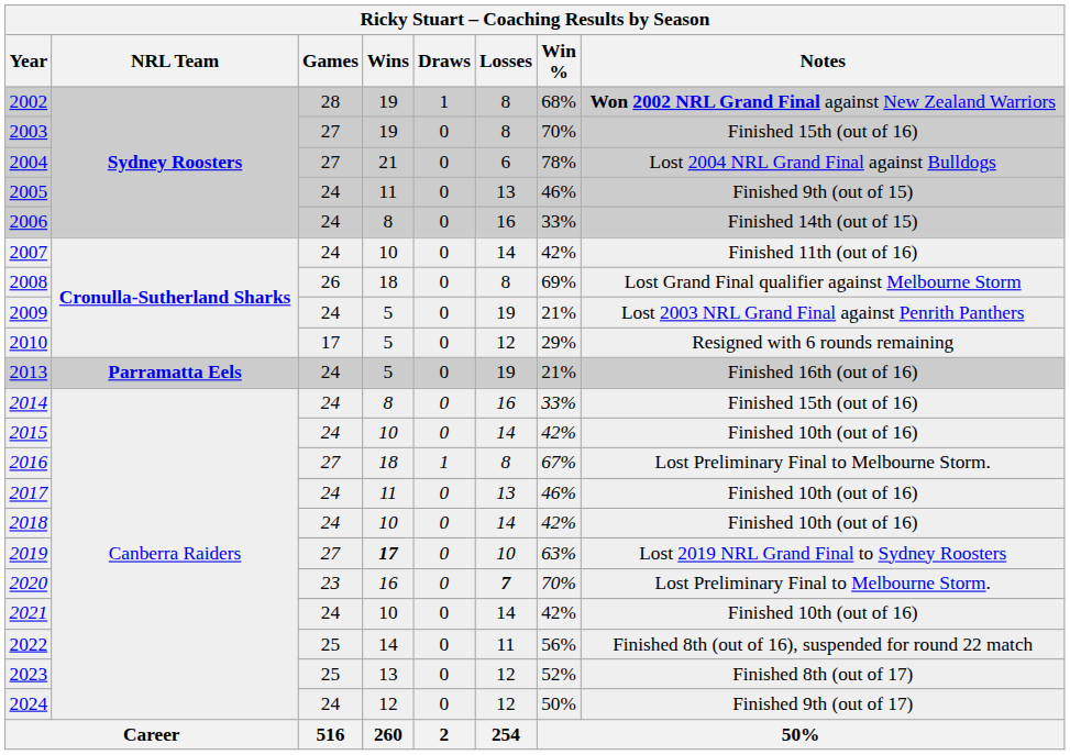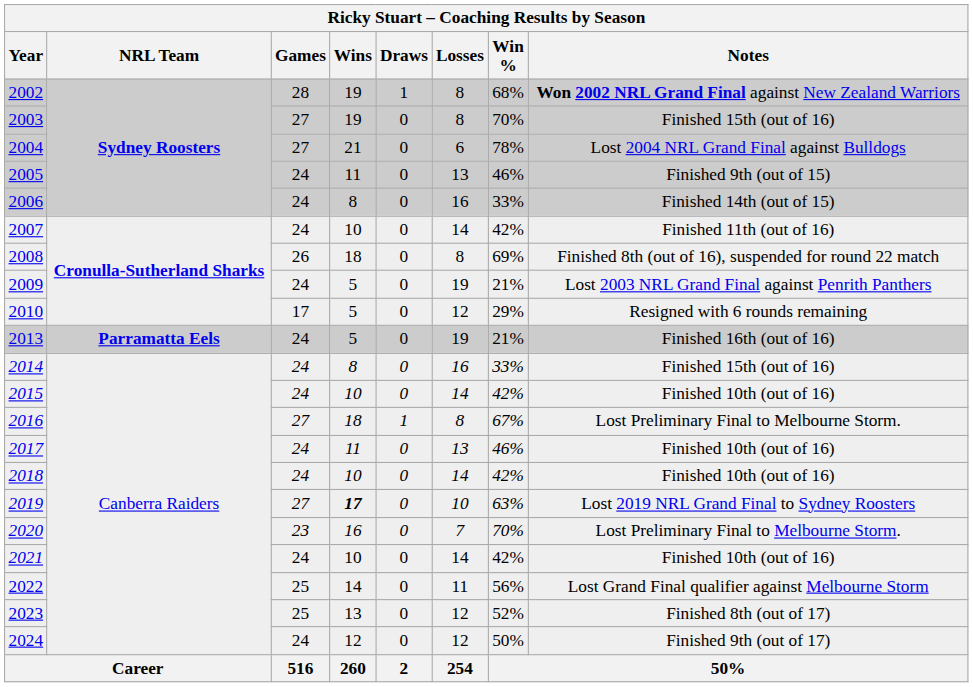 <table class="wikitable">
 <tr>
 <th colspan="8">Ricky Stuart – Coaching Results by Season</th>
 </tr>
 <tr>
 <th width="30">Year</th>
 <th width="200">NRL Team</th>
 <th width="30">Games</th>
 <th width="30">Wins</th>
 <th width="30">Draws</th>
 <th width="30">Losses</th>
 <th width="30">Win %</th>
 <th width="400">Notes</th>
 </tr>
 <tr align="center" style="background:#CCCCCC;">
 <td><a href='#'>2002</a></td>
 <td rowspan="5"><strong><a href='#'>Sydney Roosters</a></strong></td>
 <td>28</td>
 <td>19</td>
 <td>1</td>
 <td>8</td>
 <td>68%</td>
 <td><strong>Won <a href='#'>2002 NRL Grand Final</a></strong> against <a href='#'>New Zealand Warriors</a></td>
 </tr>
 <tr align=center style="background:#CCCCCC;">
 <td><a href='#'>2003</a></td>
 <td>27</td>
 <td>19</td>
 <td>0</td>
 <td>8</td>
 <td>70%</td>
 <td>Finished 15th (out of 16)</td>
 </tr>
 <tr align=center style="background:#CCCCCC;">
 <td><a href='#'>2004</a></td>
 <td>27</td>
 <td>21</td>
 <td>0</td>
 <td>6</td>
 <td>78%</td>
 <td>Lost <a href='#'>2004 NRL Grand Final</a> against <a href='#'>Bulldogs</a></td>
 </tr>
 <tr align=center style="background:#CCCCCC;">
 <td><a href='#'>2005</a></td>
 <td>24</td>
 <td>11</td>
 <td>0</td>
 <td>13</td>
 <td>46%</td>
 <td>Finished 9th (out of 15)</td>
 </tr>
 <tr align=center style="background:#CCCCCC;">
 <td><a href='#'>2006</a></td>
 <td>24</td>
 <td>8</td>
 <td>0</td>
 <td>16</td>
 <td>33%</td>
 <td>Finished 14th (out of 15)</td>
 </tr>
 <tr align=center style="background:#EFEFEF;">
 <td><a href='#'>2007</a></td>
 <td rowspan="4"><strong><a href='#'>Cronulla-Sutherland Sharks</a></strong></td>
 <td>24</td>
 <td>10</td>
 <td>0</td>
 <td>14</td>
 <td>42%</td>
 <td>Finished 11th (out of 16)</td>
 </tr>
 <tr align=center style="background:#EFEFEF;">
 <td><a href='#'>2008</a></td>
 <td>26</td>
 <td>18</td>
 <td>0</td>
 <td>8</td>
 <td>69%</td>
-<td>Lost Grand Final qualifier against <a href='#'>Melbourne Storm</a></td>
+<td>Finished 8th (out of 16), suspended for round 22 match</td>
 </tr>
 <tr align=center style="background:#EFEFEF;">
 <td><a href='#'>2009</a></td>
 <td>24</td>
 <td>5</td>
 <td>0</td>
 <td>19</td>
 <td>21%</td>
 <td>Lost <a href='#'>2003 NRL Grand Final</a> against <a href='#'>Penrith Panthers</a></td>
 </tr>
 <tr align=center style="background:#EFEFEF;">
 <td><a href='#'>2010</a></td>
 <td>17</td>
 <td>5</td>
 <td>0</td>
 <td>12</td>
 <td>29%</td>
 <td>Resigned with 6 rounds remaining</td>
 </tr>
 <tr align=center style="background:#CCCCCC;">
 <td><a href='#'>2013</a></td>
 <td rowspan="1"><strong><a href='#'>Parramatta Eels</a></strong></td>
 <td>24</td>
 <td>5</td>
 <td>0</td>
 <td>19</td>
 <td>21%</td>
 <td>Finished 16th (out of 16)</td>
 </tr>
 <tr align=center style="background:#EFEFEF;">
 <td><a href='#'><em>2014</em></a></td>
 <td rowspan="11"> <a href='#'>Canberra Raiders</a></td>
 <td><em>24</em></td>
 <td><em>8</em></td>
 <td><em>0</em></td>
 <td><em>16</em></td>
 <td><em>33%</em></td>
 <td>Finished 15th (out of 16)</td>
 </tr>
 <tr align=center style="background:#EFEFEF;">
 <td><a href='#'><em>2015</em></a></td>
 <td><em>24</em></td>
 <td><em>10</em></td>
 <td><em>0</em></td>
 <td><em>14</em></td>
 <td><em>42%</em></td>
 <td>Finished 10th (out of 16)</td>
 </tr>
 <tr align=center style="background:#EFEFEF;">
 <td><a href='#'><em>2016</em></a></td>
 <td><em>27</em></td>
 <td><em>18</em></td>
 <td><em>1</em></td>
 <td><em>8</em></td>
 <td><em>67%</em></td>
 <td>Lost Preliminary Final to Melbourne Storm.</td>
 </tr>
 <tr align=center style="background:#EFEFEF;">
 <td><a href='#'><em>2017</em></a></td>
 <td><em>24</em></td>
 <td><em>11</em></td>
 <td><em>0</em></td>
 <td><em>13</em></td>
 <td><em>46%</em></td>
 <td>Finished 10th (out of 16)</td>
 </tr>
 <tr align=center style="background:#EFEFEF;">
 <td><a href='#'><em>2018</em></a></td>
 <td><em>24</em></td>
 <td><em>10</em></td>
 <td><em>0</em></td>
 <td><em>14</em></td>
 <td><em>42%</em></td>
 <td>Finished 10th (out of 16)</td>
 </tr>
 <tr align=center style="background:#EFEFEF;">
 <td><a href='#'><em>2019</em></a></td>
 <td><em>27</em></td>
 <td><strong><em>17</em></strong></td>
 <td><em>0</em></td>
 <td><em>10</em></td>
 <td><em>63%</em></td>
 <td>Lost <a href='#'>2019 NRL Grand Final</a> to <a href='#'>Sydney Roosters</a></td>
 </tr>
 <tr align="center" style="background:#EFEFEF;">
 <td><a href='#'><em>2020</em></a></td>
 <td><em>23</em></td>
 <td><em>16</em></td>
 <td><em>0</em></td>
-<td><strong><em>7</em></strong></td>
+<td><em>7</em></td>
 <td><em>70%</em></td>
 <td>Lost Preliminary Final to <a href='#'>Melbourne Storm</a>.</td>
 </tr>
 <tr align="center" style="background:#EFEFEF;">
 <td><a href='#'><em>2021</em></a><em></td>
 <td></em>24<em></td>
 <td></em>10<em></td>
 <td></em>0<em></td>
 <td></em>14<em></td>
 <td></em>42%<em></td>
 <td>Finished 10th (out of 16)</td>
 </tr>
 <tr align="center" style="background:#EFEFEF;">
 <td><a href='#'></em>2022<em></a></td>
 <td></em>25<em></td>
 <td></em>14<em></td>
 <td></em>0<em></td>
 <td></em>11<em></td>
 <td></em>56%<em></td>
-<td>Finished 8th (out of 16), suspended for round 22 match</td>
+<td>Lost Grand Final qualifier against <a href='#'>Melbourne Storm</a></td>
 </tr>
 <tr align="center" style="background:#EFEFEF;">
 <td><a href='#'></em>2023<em></a></td>
 <td></em>25<em></td>
 <td></em>13<em></td>
 <td></em>0<em></td>
 <td></em>12<em></td>
 <td></em>52%<em></td>
 <td>Finished 8th (out of 17)</td>
 </tr>
 <tr align="center" style="background:#EFEFEF;">
 <td><a href='#'></em>2024<em></a></td>
 <td></em>24<em></td>
 <td></em>12<em></td>
 <td></em>0<em></td>
 <td></em>12<em></td>
 <td></em>50%<em></td>
 <td>Finished 9th (out of 17)</td>
 </tr>
 <tr align="center" style="background:#EFEFEF;">
 <th colspan="2">Career</th>
 <th>516</th>
 <th>260</th>
 <th>2</th>
 <th>254</th>
 <th colspan="2">50%</th>
 </tr>
 </table>
